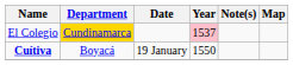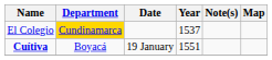 <table class="wikitable sortable mw-collapsible mw-collapsed">
 <tr>
 <th scope="col">Name</th>
 <th scope="col"><a href='#'>Department</a></th>
 <th scope="col">Date</th>
 <th scope="col">Year</th>
 <th scope="col">Note(s)</th>
 <th scope="col">Map</th>
 </tr>
 <tr>
 <td align=center><a href='#'>El Colegio</a></td>
 <td align=center style="background: gold;"><a href='#'>Cundinamarca</a></td>
 <td align=center></td>
-<td align=center style="background: pink;">1537</td>
+<td align=center>1537</td>
 <td align=center></td>
 <td align=center></td>
 </tr>
 <tr>
 <td align=center><strong><a href='#'>Cuítiva</a></strong></td>
 <td align=center><a href='#'>Boyacá</a></td>
 <td align=center>19 January</td>
-<td align=center>1550</td>
+<td align=center>1551</td>
 <td align=center></td>
 <td align=center></td>
 </tr>
 <tr>
 </tr>
 </table>
